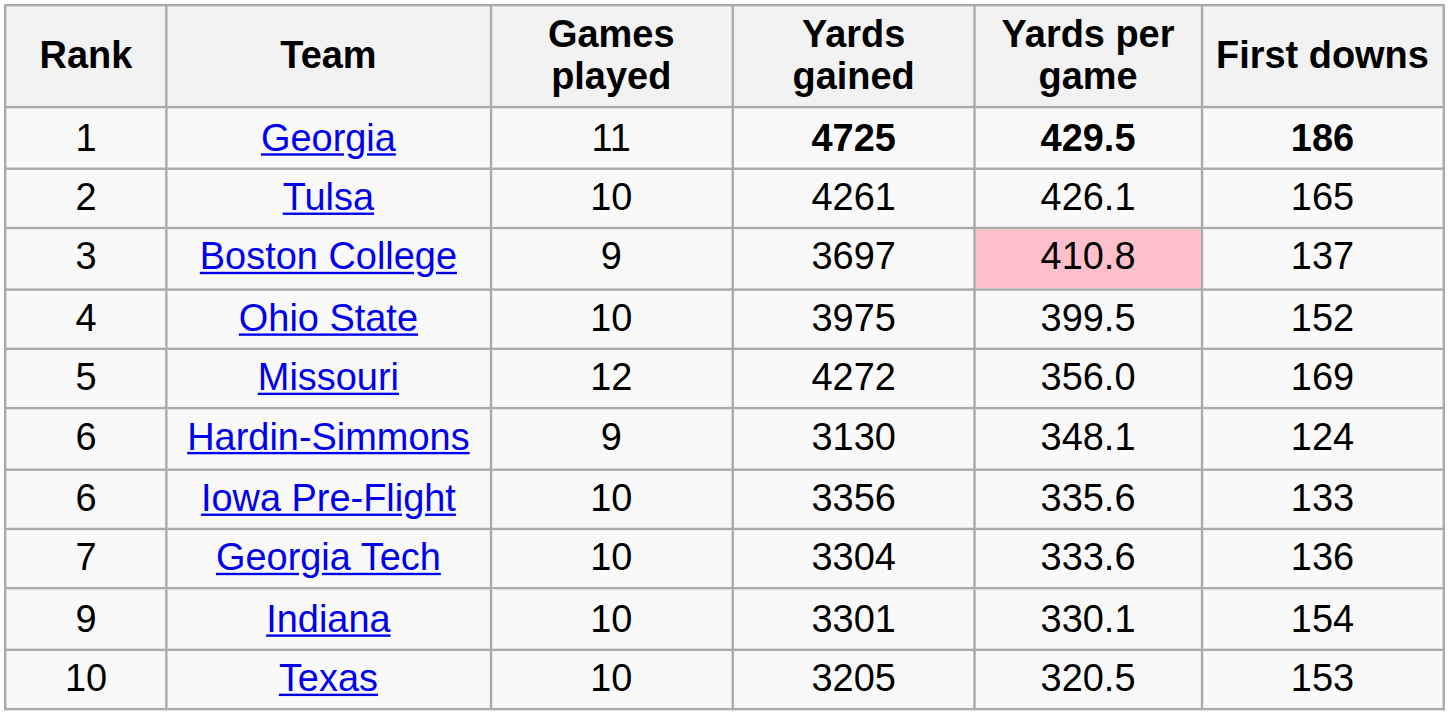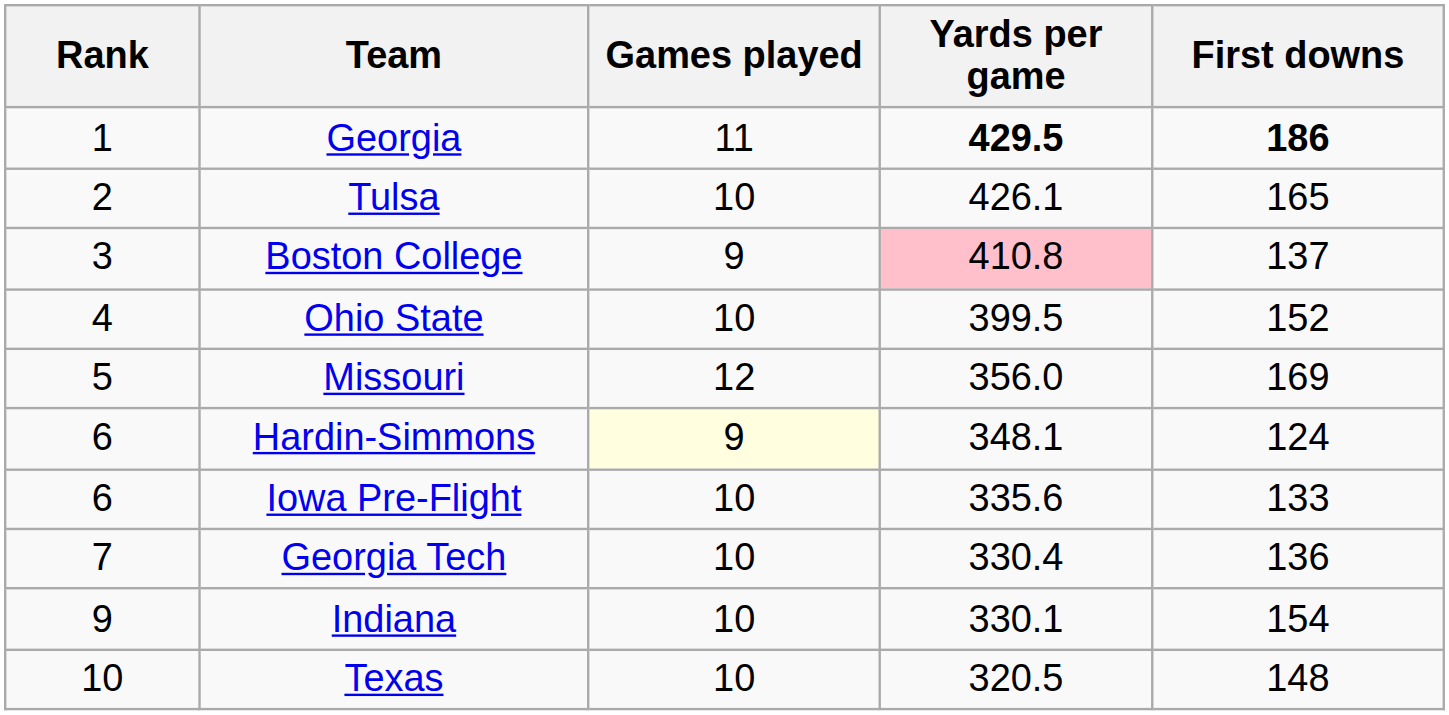 <table class="wikitable sortable">
 <tr>
 <th bgcolor="#DDDDFF" width="10%">Rank</th>
 <th bgcolor="#DDDDFF" width="20%">Team</th>
 <th bgcolor="#DDDDFF" width="15%">Games played</th>
-<th bgcolor="#DDDDFF" width="15%">Yards gained</th>
 <th bgcolor="#DDDDFF" width="14%">Yards per game</th>
 <th bgcolor="#DDDDFF" width="15%">First downs</th>
 </tr>
 <tr align="center">
 <td>1</td>
 <td><a href='#'>Georgia</a></td>
 <td>11</td>
-<td><strong>4725</strong></td>
 <td><strong>429.5</strong></td>
 <td><strong>186</strong></td>
 </tr>
 <tr align="center">
 <td>2</td>
 <td><a href='#'>Tulsa</a></td>
 <td>10</td>
-<td>4261</td>
 <td>426.1</td>
 <td>165</td>
 </tr>
 <tr align="center">
 <td>3</td>
 <td><a href='#'>Boston College</a></td>
 <td>9</td>
-<td>3697</td>
 <td style="background: pink;">410.8</td>
 <td>137</td>
 </tr>
 <tr align="center">
 <td>4</td>
 <td><a href='#'>Ohio State</a></td>
 <td>10</td>
-<td>3975</td>
 <td>399.5</td>
 <td>152</td>
 </tr>
 <tr align="center">
 <td>5</td>
 <td><a href='#'>Missouri</a></td>
 <td>12</td>
-<td>4272</td>
 <td>356.0</td>
 <td>169</td>
 </tr>
 <tr align="center">
 <td>6</td>
 <td><a href='#'>Hardin-Simmons</a></td>
-<td>9</td>
-<td>3130</td>
+<td style="background: lightyellow;">9</td>
 <td>348.1</td>
 <td>124</td>
 </tr>
 <tr align="center">
 <td>6</td>
 <td><a href='#'>Iowa Pre-Flight</a></td>
 <td>10</td>
-<td>3356</td>
 <td>335.6</td>
 <td>133</td>
 </tr>
 <tr align="center">
 <td>7</td>
 <td><a href='#'>Georgia Tech</a></td>
 <td>10</td>
-<td>3304</td>
-<td>333.6</td>
+<td>330.4</td>
 <td>136</td>
 </tr>
 <tr align="center">
 <td>9</td>
 <td><a href='#'>Indiana</a></td>
 <td>10</td>
-<td>3301</td>
 <td>330.1</td>
 <td>154</td>
 </tr>
 <tr align="center">
 <td>10</td>
 <td><a href='#'>Texas</a></td>
 <td>10</td>
-<td>3205</td>
 <td>320.5</td>
-<td>153</td>
+<td>148</td>
 </tr>
 </table>
